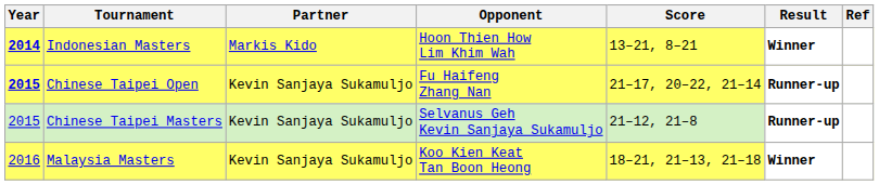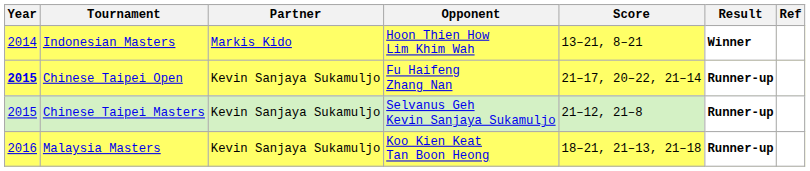 <table class="sortable wikitable" style="font-size:90%">
 <tr>
 <th>Year</th>
 <th>Tournament</th>
 <th>Partner</th>
 <th>Opponent</th>
 <th>Score</th>
 <th>Result</th>
 <th>Ref</th>
 </tr>
 <tr style="background:#FFFF67">
-<td align="center"><strong><a href='#'>2014</a></strong></td>
+<td align="center"><a href='#'>2014</a></td>
 <td align="left"><a href='#'>Indonesian Masters</a></td>
 <td align="left"> <a href='#'>Markis Kido</a></td>
 <td align="left"> <a href='#'>Hoon Thien How</a><br> <a href='#'>Lim Khim Wah</a></td>
 <td align="left">13–21, 8–21</td>
 <td style="text-align:left; background:white"> <strong>Winner</strong></td>
 <td style="text-align:center; background:white"></td>
 </tr>
 <tr style="background:#FFFF67">
 <td align="center"><strong><a href='#'>2015</a></strong></td>
 <td align="left"><a href='#'>Chinese Taipei Open</a></td>
 <td align="left"> Kevin Sanjaya Sukamuljo</td>
 <td align="left"> <a href='#'>Fu Haifeng</a><br> <a href='#'>Zhang Nan</a></td>
 <td align="left">21–17, 20–22, 21–14</td>
 <td style="text-align:left; background:white"> <strong>Runner-up</strong></td>
 <td style="text-align:center; background:white"></td>
 </tr>
 <tr style="background:#D4F1C5">
 <td align="center"><a href='#'>2015</a></td>
 <td align="left"><a href='#'>Chinese Taipei Masters</a></td>
 <td align="left"> Kevin Sanjaya Sukamuljo</td>
 <td align="left"> <a href='#'>Selvanus Geh</a><br> <a href='#'>Kevin Sanjaya Sukamuljo</a></td>
 <td align="left">21–12, 21–8</td>
 <td style="text-align:left; background:white"> <strong>Runner-up</strong></td>
 <td style="text-align:center; background:white"></td>
 </tr>
 <tr style="background:#FFFF67">
 <td align="center"><a href='#'>2016</a></td>
 <td align="left"><a href='#'>Malaysia Masters</a></td>
 <td align="left"> Kevin Sanjaya Sukamuljo</td>
 <td align="left"> <a href='#'>Koo Kien Keat</a><br> <a href='#'>Tan Boon Heong</a></td>
 <td align="left">18–21, 21–13, 21–18</td>
-<td style="text-align:left; background:white"> <strong>Winner</strong></td>
+<td style="text-align:left; background:white"> <strong>Runner-up</strong></td>
 <td style="text-align:center; background:white"></td>
 </tr>
 </table>
